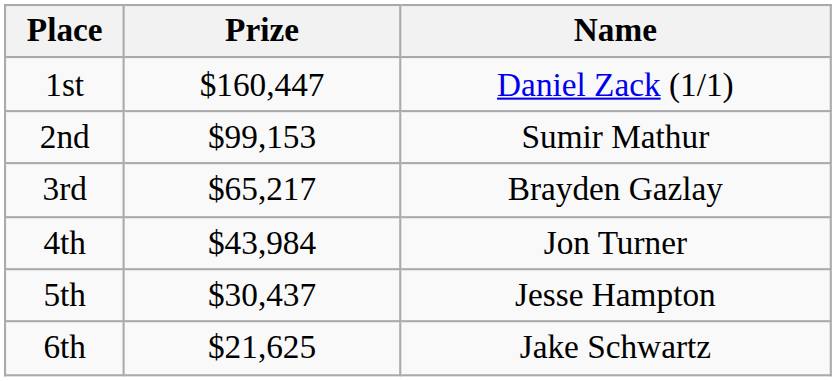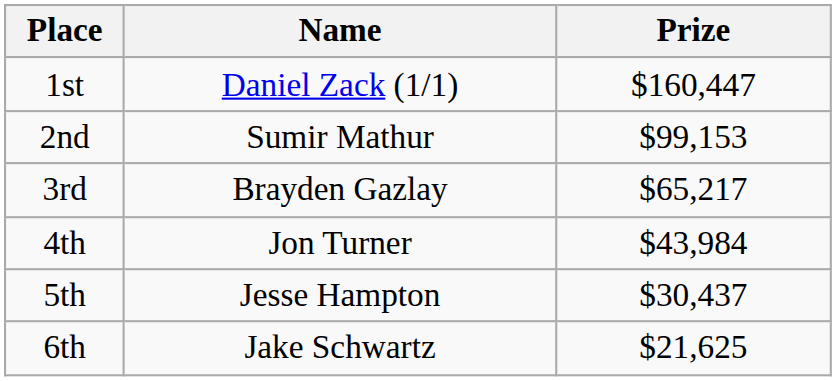 <table class="wikitable">
 <tr>
 <th width="50">Place</th>
+<th width="200">Name</th>
 <th width="125">Prize</th>
-<th width="200">Name</th>
 </tr>
 <tr>
 <td align = "center">1st</td>
+<td align = "center"><a href='#'>Daniel Zack</a> (1/1)</td>
 <td align = "center">$160,447</td>
-<td align = "center"><a href='#'>Daniel Zack</a> (1/1)</td>
 </tr>
 <tr>
 <td align = "center">2nd</td>
+<td align = "center">Sumir Mathur</td>
 <td align = "center">$99,153</td>
-<td align = "center">Sumir Mathur</td>
 </tr>
 <tr>
 <td align = "center">3rd</td>
+<td align = "center">Brayden Gazlay</td>
 <td align = "center">$65,217</td>
-<td align = "center">Brayden Gazlay</td>
 </tr>
 <tr>
 <td align = "center">4th</td>
+<td align = "center">Jon Turner</td>
 <td align = "center">$43,984</td>
-<td align = "center">Jon Turner</td>
 </tr>
 <tr>
 <td align = "center">5th</td>
+<td align = "center">Jesse Hampton</td>
 <td align = "center">$30,437</td>
-<td align = "center">Jesse Hampton</td>
 </tr>
 <tr>
 <td align = "center">6th</td>
+<td align = "center">Jake Schwartz</td>
 <td align = "center">$21,625</td>
-<td align = "center">Jake Schwartz</td>
 </tr>
 </table>
